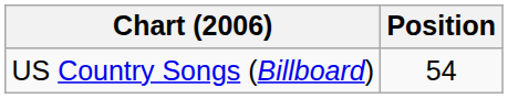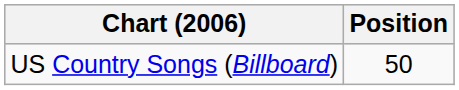 <table class="wikitable sortable">
 <tr>
 <th scope="col">Chart (2006)</th>
 <th scope="col">Position</th>
 </tr>
 <tr>
 <td>US <a href='#'>Country Songs</a> (<em><a href='#'>Billboard</a></em>)</td>
-<td align="center">54</td>
+<td align="center">50</td>
 </tr>
 </table>
